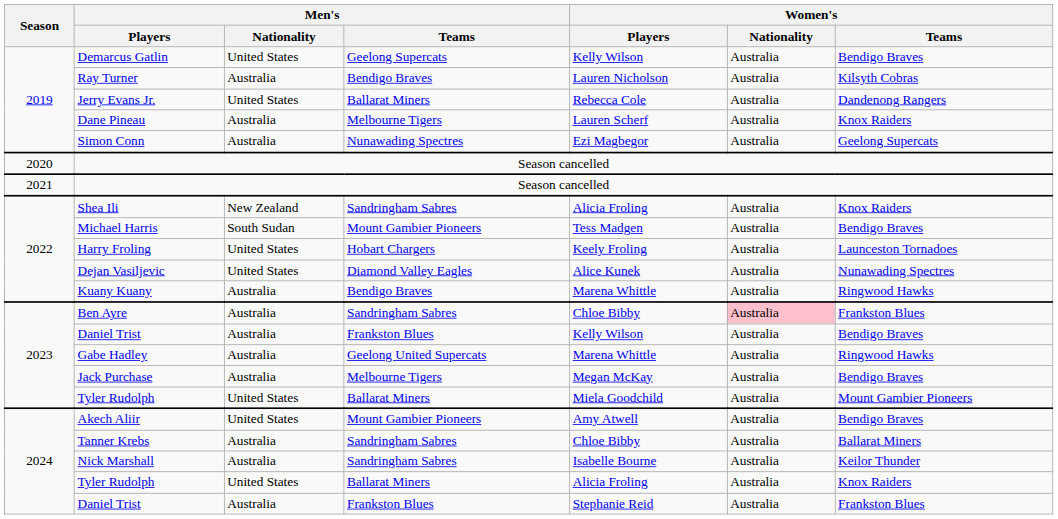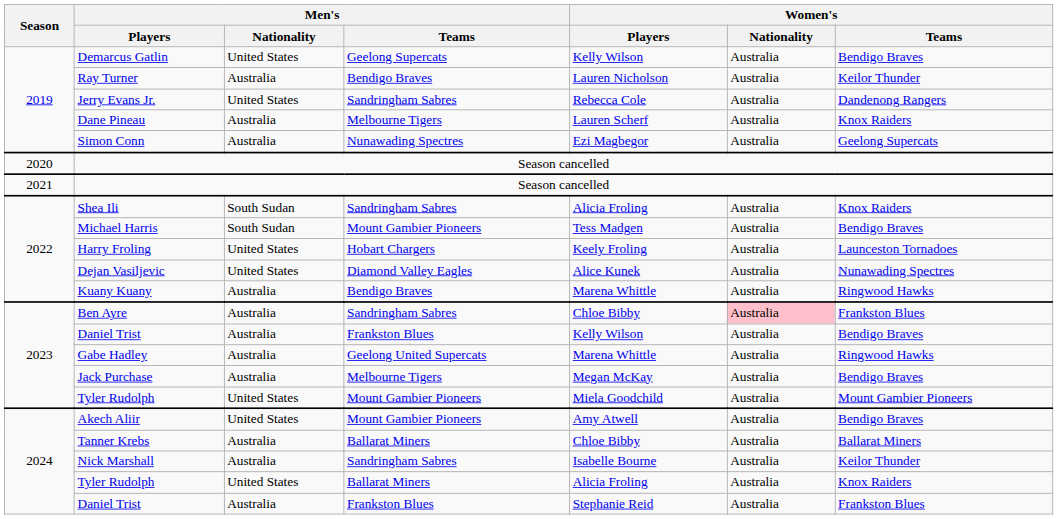 <table class="wikitable" style="width:100%">
 <tr>
 <th rowspan="2">Season</th>
 <th colspan="3">Men's</th>
 <th colspan="3">Women's</th>
 </tr>
 <tr>
 <th>Players</th>
 <th>Nationality</th>
 <th>Teams</th>
 <th>Players</th>
 <th>Nationality</th>
 <th>Teams</th>
 </tr>
 <tr>
 <td rowspan="5" style="text-align:center;"><a href='#'>2019</a></td>
 <td><a href='#'>Demarcus Gatlin</a></td>
 <td> United States</td>
 <td><a href='#'>Geelong Supercats</a></td>
 <td><a href='#'>Kelly Wilson</a></td>
 <td> Australia</td>
 <td><a href='#'>Bendigo Braves</a></td>
 </tr>
 <tr>
 <td><a href='#'>Ray Turner</a></td>
 <td> Australia</td>
 <td><a href='#'>Bendigo Braves</a></td>
 <td><a href='#'>Lauren Nicholson</a></td>
 <td> Australia</td>
-<td><a href='#'>Kilsyth Cobras</a></td>
+<td><a href='#'>Keilor Thunder</a></td>
 </tr>
 <tr>
 <td><a href='#'>Jerry Evans Jr.</a></td>
 <td> United States</td>
-<td><a href='#'>Ballarat Miners</a></td>
+<td><a href='#'>Sandringham Sabres</a></td>
 <td><a href='#'>Rebecca Cole</a></td>
 <td> Australia</td>
 <td><a href='#'>Dandenong Rangers</a></td>
 </tr>
 <tr>
 <td><a href='#'>Dane Pineau</a></td>
 <td> Australia</td>
 <td><a href='#'>Melbourne Tigers</a></td>
 <td><a href='#'>Lauren Scherf</a></td>
 <td> Australia</td>
 <td><a href='#'>Knox Raiders</a></td>
 </tr>
 <tr>
 <td><a href='#'>Simon Conn</a></td>
 <td> Australia</td>
 <td><a href='#'>Nunawading Spectres</a></td>
 <td><a href='#'>Ezi Magbegor</a></td>
 <td> Australia</td>
 <td><a href='#'>Geelong Supercats</a></td>
 </tr>
 <tr style="border-top:2px solid black">
 <td style="text-align:center;">2020</td>
 <td colspan="6" style="text-align:center;">Season cancelled</td>
 </tr>
 <tr style="border-top:2px solid black">
 <td style="text-align:center;">2021</td>
 <td colspan="6" style="text-align:center;">Season cancelled</td>
 </tr>
 <tr style="border-top:2px solid black">
 <td rowspan="5" style="text-align:center;">2022</td>
 <td><a href='#'>Shea Ili</a></td>
-<td> New Zealand</td>
+<td> South Sudan</td>
 <td><a href='#'>Sandringham Sabres</a></td>
 <td><a href='#'>Alicia Froling</a></td>
 <td> Australia</td>
 <td><a href='#'>Knox Raiders</a></td>
 </tr>
 <tr>
 <td><a href='#'>Michael Harris</a></td>
 <td> South Sudan</td>
 <td><a href='#'>Mount Gambier Pioneers</a></td>
 <td><a href='#'>Tess Madgen</a></td>
 <td> Australia</td>
 <td><a href='#'>Bendigo Braves</a></td>
 </tr>
 <tr>
 <td><a href='#'>Harry Froling</a></td>
 <td> United States</td>
 <td><a href='#'>Hobart Chargers</a></td>
 <td><a href='#'>Keely Froling</a></td>
 <td> Australia</td>
 <td><a href='#'>Launceston Tornadoes</a></td>
 </tr>
 <tr>
 <td><a href='#'>Dejan Vasiljevic</a></td>
 <td> United States</td>
 <td><a href='#'>Diamond Valley Eagles</a></td>
 <td><a href='#'>Alice Kunek</a></td>
 <td> Australia</td>
 <td><a href='#'>Nunawading Spectres</a></td>
 </tr>
 <tr>
 <td><a href='#'>Kuany Kuany</a></td>
 <td> Australia</td>
 <td><a href='#'>Bendigo Braves</a></td>
 <td><a href='#'>Marena Whittle</a></td>
 <td> Australia</td>
 <td><a href='#'>Ringwood Hawks</a></td>
 </tr>
 <tr style="border-top:2px solid black">
 <td rowspan="5" style="text-align:center;">2023</td>
 <td><a href='#'>Ben Ayre</a></td>
 <td> Australia</td>
 <td><a href='#'>Sandringham Sabres</a></td>
 <td><a href='#'>Chloe Bibby</a></td>
 <td style="background: pink;"> Australia</td>
 <td><a href='#'>Frankston Blues</a></td>
 </tr>
 <tr>
 <td><a href='#'>Daniel Trist</a></td>
 <td> Australia</td>
 <td><a href='#'>Frankston Blues</a></td>
 <td><a href='#'>Kelly Wilson</a></td>
 <td> Australia</td>
 <td><a href='#'>Bendigo Braves</a></td>
 </tr>
 <tr>
 <td><a href='#'>Gabe Hadley</a></td>
 <td> Australia</td>
 <td><a href='#'>Geelong United Supercats</a></td>
 <td><a href='#'>Marena Whittle</a></td>
 <td> Australia</td>
 <td><a href='#'>Ringwood Hawks</a></td>
 </tr>
 <tr>
 <td><a href='#'>Jack Purchase</a></td>
 <td> Australia</td>
 <td><a href='#'>Melbourne Tigers</a></td>
 <td><a href='#'>Megan McKay</a></td>
 <td> Australia</td>
 <td><a href='#'>Bendigo Braves</a></td>
 </tr>
 <tr>
 <td><a href='#'>Tyler Rudolph</a></td>
 <td> United States</td>
-<td><a href='#'>Ballarat Miners</a></td>
+<td><a href='#'>Mount Gambier Pioneers</a></td>
 <td><a href='#'>Miela Goodchild</a></td>
 <td> Australia</td>
 <td><a href='#'>Mount Gambier Pioneers</a></td>
 </tr>
 <tr style="border-top:2px solid black">
 <td rowspan="5" style="text-align:center;">2024</td>
 <td><a href='#'>Akech Aliir</a></td>
 <td> United States</td>
 <td><a href='#'>Mount Gambier Pioneers</a></td>
 <td><a href='#'>Amy Atwell</a></td>
 <td> Australia</td>
 <td><a href='#'>Bendigo Braves</a></td>
 </tr>
 <tr>
 <td><a href='#'>Tanner Krebs</a></td>
 <td> Australia</td>
-<td><a href='#'>Sandringham Sabres</a></td>
+<td><a href='#'>Ballarat Miners</a></td>
 <td><a href='#'>Chloe Bibby</a></td>
 <td> Australia</td>
 <td><a href='#'>Ballarat Miners</a></td>
 </tr>
 <tr>
 <td><a href='#'>Nick Marshall</a></td>
 <td> Australia</td>
 <td><a href='#'>Sandringham Sabres</a></td>
 <td><a href='#'>Isabelle Bourne</a></td>
 <td> Australia</td>
 <td><a href='#'>Keilor Thunder</a></td>
 </tr>
 <tr>
 <td><a href='#'>Tyler Rudolph</a></td>
 <td> United States</td>
 <td><a href='#'>Ballarat Miners</a></td>
 <td><a href='#'>Alicia Froling</a></td>
 <td> Australia</td>
 <td><a href='#'>Knox Raiders</a></td>
 </tr>
 <tr>
 <td><a href='#'>Daniel Trist</a></td>
 <td> Australia</td>
 <td><a href='#'>Frankston Blues</a></td>
 <td><a href='#'>Stephanie Reid</a></td>
 <td> Australia</td>
 <td><a href='#'>Frankston Blues</a></td>
 </tr>
 </table>
